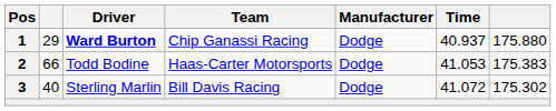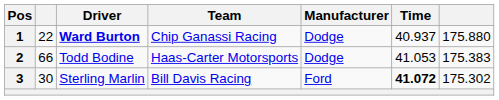 <table class="wikitable" style="font-size:95%">
 <tr>
 <th>Pos</th>
 <th></th>
 <th>Driver</th>
 <th>Team</th>
 <th>Manufacturer</th>
 <th>Time</th>
 <th></th>
 </tr>
 <tr>
 <th>1</th>
-<td>29</td>
+<td>22</td>
 <td><strong><a href='#'>Ward Burton</a></strong></td>
 <td><a href='#'>Chip Ganassi Racing</a></td>
 <td><a href='#'>Dodge</a></td>
 <td>40.937</td>
 <td>175.880</td>
 </tr>
 <tr>
 <th>2</th>
 <td>66</td>
 <td><a href='#'>Todd Bodine</a></td>
 <td><a href='#'>Haas-Carter Motorsports</a></td>
 <td><a href='#'>Dodge</a></td>
 <td>41.053</td>
 <td>175.383</td>
 </tr>
 <tr>
 <th>3</th>
-<td>40</td>
+<td>30</td>
 <td><a href='#'>Sterling Marlin</a></td>
 <td><a href='#'>Bill Davis Racing</a></td>
-<td><a href='#'>Dodge</a></td>
-<td>41.072</td>
+<td><a href='#'>Ford</a></td>
+<td><strong>41.072</strong></td>
 <td>175.302</td>
 </tr>
 <tr>
 <th colspan="7"></th>
 </tr>
 </table>
